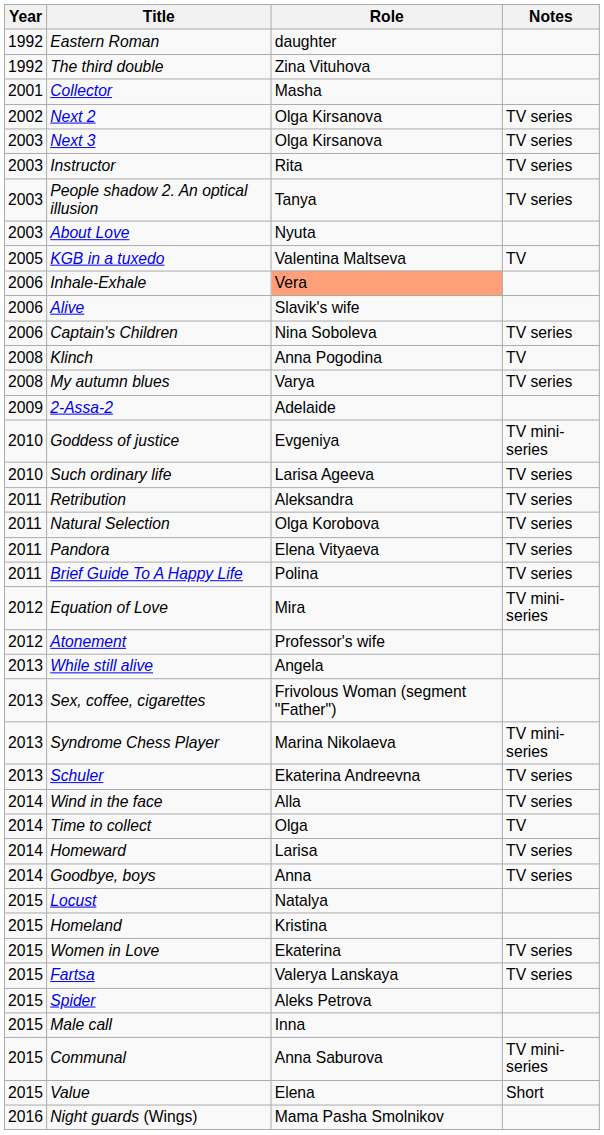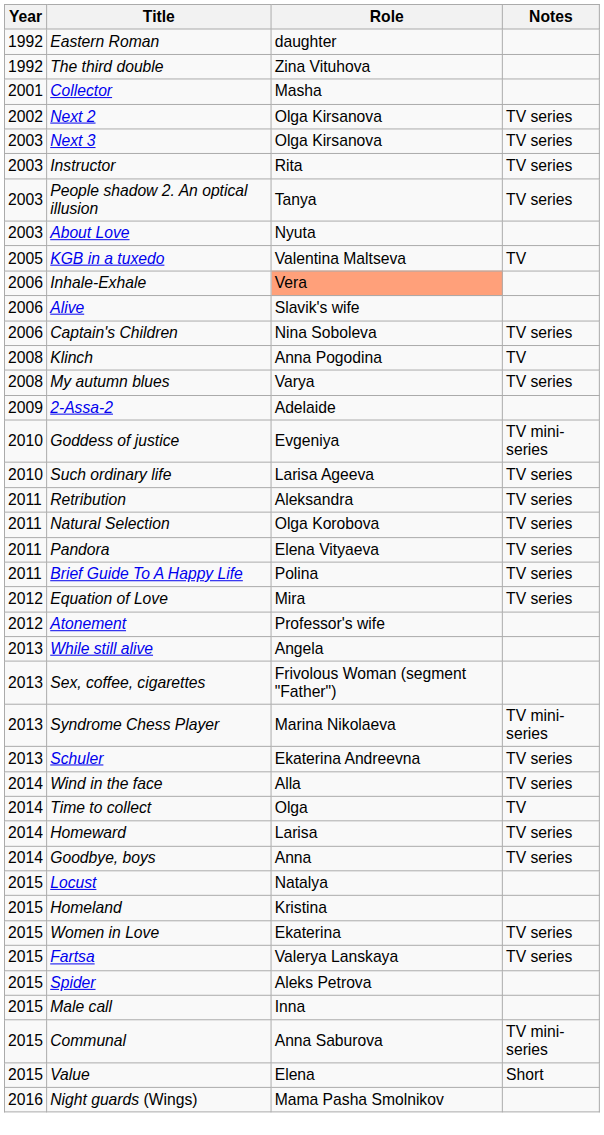 <table class="wikitable sortable">
 <tr>
 <th>Year</th>
 <th>Title</th>
 <th>Role</th>
 <th>Notes</th>
 </tr>
 <tr>
 <td>1992</td>
 <td><em>Eastern Roman</em></td>
 <td>daughter</td>
 <td></td>
 </tr>
 <tr>
 <td>1992</td>
 <td><em>The third double</em></td>
 <td>Zina Vituhova</td>
 <td></td>
 </tr>
 <tr>
 <td>2001</td>
 <td><em><a href='#'>Collector</a></em></td>
 <td>Masha</td>
 <td></td>
 </tr>
 <tr>
 <td>2002</td>
 <td><em><a href='#'>Next 2</a></em></td>
 <td>Olga Kirsanova</td>
 <td>TV series</td>
 </tr>
 <tr>
 <td>2003</td>
 <td><em><a href='#'>Next 3</a></em></td>
 <td>Olga Kirsanova</td>
 <td>TV series</td>
 </tr>
 <tr>
 <td>2003</td>
 <td><em>Instructor</em></td>
 <td>Rita</td>
 <td>TV series</td>
 </tr>
 <tr>
 <td>2003</td>
 <td><em>People shadow 2. An optical illusion</em></td>
 <td>Tanya</td>
 <td>TV series</td>
 </tr>
 <tr>
 <td>2003</td>
 <td><em><a href='#'>About Love</a></em></td>
 <td>Nyuta</td>
 <td></td>
 </tr>
 <tr>
 <td>2005</td>
 <td><em><a href='#'>KGB in a tuxedo</a></em></td>
 <td>Valentina Maltseva</td>
 <td>TV</td>
 </tr>
 <tr>
 <td>2006</td>
 <td><em>Inhale-Exhale</em></td>
 <td style="background: lightsalmon;">Vera</td>
 <td></td>
 </tr>
 <tr>
 <td>2006</td>
 <td><em><a href='#'>Alive</a></em></td>
 <td>Slavik's wife</td>
 <td></td>
 </tr>
 <tr>
 <td>2006</td>
 <td><em>Captain's Children</em></td>
 <td>Nina Soboleva</td>
 <td>TV series</td>
 </tr>
 <tr>
 <td>2008</td>
 <td><em>Klinch</em></td>
 <td>Anna Pogodina</td>
 <td>TV</td>
 </tr>
 <tr>
 <td>2008</td>
 <td><em>My autumn blues</em></td>
 <td>Varya</td>
 <td>TV series</td>
 </tr>
 <tr>
 <td>2009</td>
 <td><em><a href='#'>2-Assa-2</a></em></td>
 <td>Adelaide</td>
 <td></td>
 </tr>
 <tr>
 <td>2010</td>
 <td><em>Goddess of justice</em></td>
 <td>Evgeniya</td>
 <td>TV mini-series</td>
 </tr>
 <tr>
 <td>2010</td>
 <td><em>Such ordinary life</em></td>
 <td>Larisa Ageeva</td>
 <td>TV series</td>
 </tr>
 <tr>
 <td>2011</td>
 <td><em>Retribution</em></td>
 <td>Aleksandra</td>
 <td>TV series</td>
 </tr>
 <tr>
 <td>2011</td>
 <td><em>Natural Selection</em></td>
 <td>Olga Korobova</td>
 <td>TV series</td>
 </tr>
 <tr>
 <td>2011</td>
 <td><em>Pandora</em></td>
 <td>Elena Vityaeva</td>
 <td>TV series</td>
 </tr>
 <tr>
 <td>2011</td>
 <td><em><a href='#'>Brief Guide To A Happy Life</a></em></td>
 <td>Polina</td>
 <td>TV series</td>
 </tr>
 <tr>
 <td>2012</td>
 <td><em>Equation of Love</em></td>
 <td>Mira</td>
-<td>TV mini-series</td>
+<td>TV series</td>
 </tr>
 <tr>
 <td>2012</td>
 <td><em><a href='#'>Atonement</a></em></td>
 <td>Professor's wife</td>
 <td></td>
 </tr>
 <tr>
 <td>2013</td>
 <td><em><a href='#'>While still alive</a></em></td>
 <td>Angela</td>
 <td></td>
 </tr>
 <tr>
 <td>2013</td>
 <td><em>Sex, coffee, cigarettes</em></td>
 <td>Frivolous Woman (segment "Father")</td>
 <td></td>
 </tr>
 <tr>
 <td>2013</td>
 <td><em>Syndrome Chess Player</em></td>
 <td>Marina Nikolaeva</td>
 <td>TV mini-series</td>
 </tr>
 <tr>
 <td>2013</td>
 <td><em><a href='#'>Schuler</a></em></td>
 <td>Ekaterina Andreevna</td>
 <td>TV series</td>
 </tr>
 <tr>
 <td>2014</td>
 <td><em>Wind in the face</em></td>
 <td>Alla</td>
 <td>TV series</td>
 </tr>
 <tr>
 <td>2014</td>
 <td><em>Time to collect</em></td>
 <td>Olga</td>
 <td>TV</td>
 </tr>
 <tr>
 <td>2014</td>
 <td><em>Homeward</em></td>
 <td>Larisa</td>
 <td>TV series</td>
 </tr>
 <tr>
 <td>2014</td>
 <td><em>Goodbye, boys</em></td>
 <td>Anna</td>
 <td>TV series</td>
 </tr>
 <tr>
 <td>2015</td>
 <td><em><a href='#'>Locust</a></em></td>
 <td>Natalya</td>
 <td></td>
 </tr>
 <tr>
 <td>2015</td>
 <td><em>Homeland</em></td>
 <td>Kristina</td>
 <td></td>
 </tr>
 <tr>
 <td>2015</td>
 <td><em>Women in Love</em></td>
 <td>Ekaterina</td>
 <td>TV series</td>
 </tr>
 <tr>
 <td>2015</td>
 <td><em><a href='#'>Fartsa</a></em></td>
 <td>Valerya Lanskaya</td>
 <td>TV series</td>
 </tr>
 <tr>
 <td>2015</td>
 <td><em><a href='#'>Spider</a></em></td>
 <td>Aleks Petrova</td>
 <td></td>
 </tr>
 <tr>
 <td>2015</td>
 <td><em>Male call</em></td>
 <td>Inna</td>
 <td></td>
 </tr>
 <tr>
 <td>2015</td>
 <td><em>Communal</em></td>
 <td>Anna Saburova</td>
 <td>TV mini-series</td>
 </tr>
 <tr>
 <td>2015</td>
 <td><em>Value</em></td>
 <td>Elena</td>
 <td>Short</td>
 </tr>
 <tr>
 <td>2016</td>
 <td><em>Night guards</em> (Wings)</td>
 <td>Mama Pasha Smolnikov</td>
 <td></td>
 </tr>
 </table>
